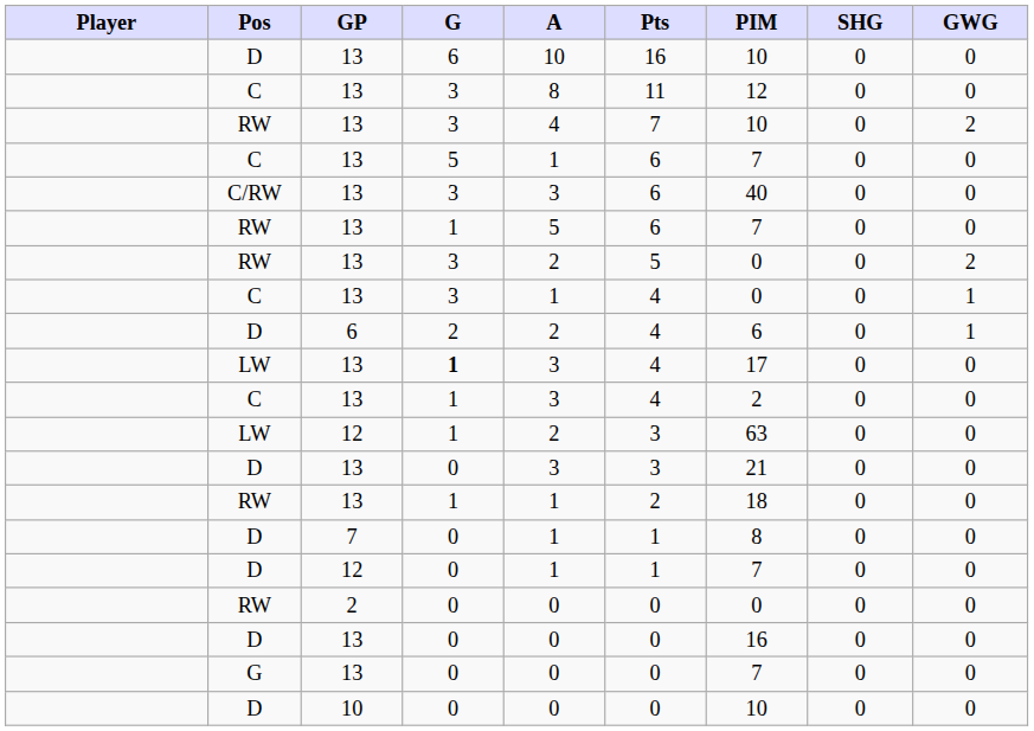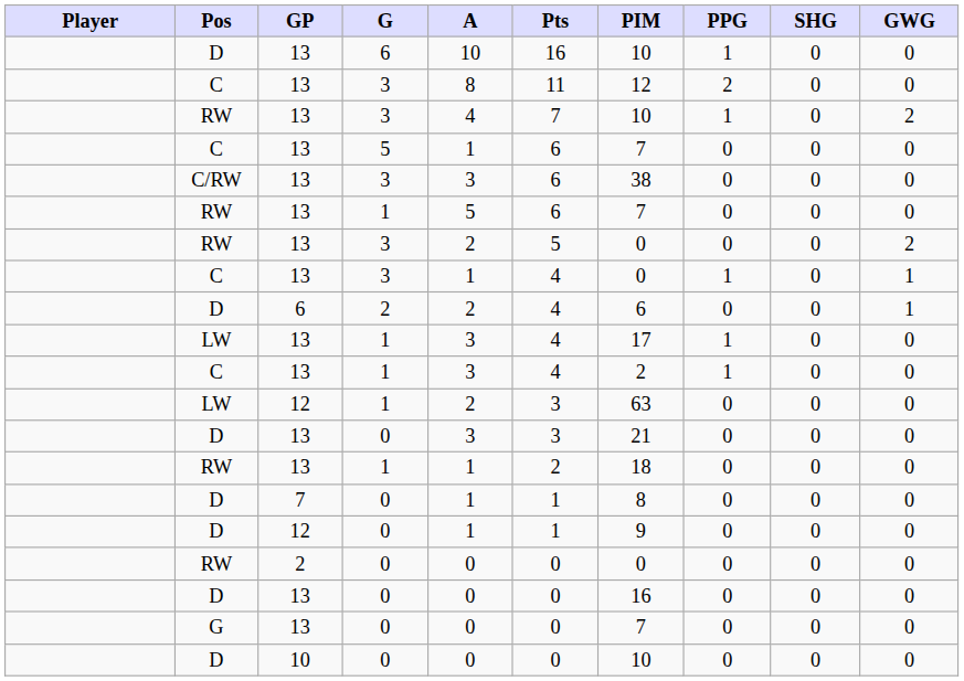 <table style="width:60%;" class="wikitable sortable">
 <tr style="text-align:center;">
 <th style="background:#ddf; width:10%;">Player</th>
 <th style="background:#ddf; width:3%;" title="Position">Pos</th>
 <th style="background:#ddf; width:5%;" title="Games played">GP</th>
 <th style="background:#ddf; width:5%;" title="Goals">G</th>
 <th style="background:#ddf; width:5%;" title="Assists">A</th>
 <th style="background:#ddf; width:5%;" title="Points">Pts</th>
 <th style="background:#ddf; width:5%;" title="Penalties in Minutes">PIM</th>
+<th style="background:#ddf; width:5%;" title="Power Play Goals">PPG</th>
 <th style="background:#ddf; width:5%;" title="Short-handed Goals">SHG</th>
 <th style="background:#ddf; width:5%;" title="Game-winning Goals">GWG</th>
 </tr>
 <tr style="text-align:center;">
 <td style="text-align:right;"></td>
 <td>D</td>
 <td>13</td>
 <td>6</td>
 <td>10</td>
 <td>16</td>
 <td>10</td>
+<td>1</td>
 <td>0</td>
 <td>0</td>
 </tr>
 <tr style="text-align:center;">
 <td style="text-align:right;"></td>
 <td>C</td>
 <td>13</td>
 <td>3</td>
 <td>8</td>
 <td>11</td>
 <td>12</td>
+<td>2</td>
 <td>0</td>
 <td>0</td>
 </tr>
 <tr style="text-align:center;">
 <td style="text-align:right;"></td>
 <td>RW</td>
 <td>13</td>
 <td>3</td>
 <td>4</td>
 <td>7</td>
 <td>10</td>
+<td>1</td>
 <td>0</td>
 <td>2</td>
 </tr>
 <tr style="text-align:center;">
 <td style="text-align:right;"></td>
 <td>C</td>
 <td>13</td>
 <td>5</td>
 <td>1</td>
 <td>6</td>
 <td>7</td>
 <td>0</td>
 <td>0</td>
+<td>0</td>
 </tr>
 <tr style="text-align:center;">
 <td style="text-align:right;"></td>
 <td>C/RW</td>
 <td>13</td>
 <td>3</td>
 <td>3</td>
 <td>6</td>
-<td>40</td>
+<td>38</td>
+<td>0</td>
 <td>0</td>
 <td>0</td>
 </tr>
 <tr style="text-align:center;">
 <td style="text-align:right;"></td>
 <td>RW</td>
 <td>13</td>
 <td>1</td>
 <td>5</td>
 <td>6</td>
 <td>7</td>
 <td>0</td>
 <td>0</td>
+<td>0</td>
 </tr>
 <tr style="text-align:center;">
 <td style="text-align:right;"></td>
 <td>RW</td>
 <td>13</td>
 <td>3</td>
 <td>2</td>
 <td>5</td>
+<td>0</td>
 <td>0</td>
 <td>0</td>
 <td>2</td>
 </tr>
 <tr style="text-align:center;">
 <td style="text-align:right;"></td>
 <td>C</td>
 <td>13</td>
 <td>3</td>
 <td>1</td>
 <td>4</td>
 <td>0</td>
+<td>1</td>
 <td>0</td>
 <td>1</td>
 </tr>
 <tr style="text-align:center;">
 <td style="text-align:right;"></td>
 <td>D</td>
 <td>6</td>
 <td>2</td>
 <td>2</td>
 <td>4</td>
 <td>6</td>
 <td>0</td>
+<td>0</td>
 <td>1</td>
 </tr>
 <tr style="text-align:center;">
 <td style="text-align:right;"></td>
 <td>LW</td>
 <td>13</td>
-<td><strong>1</strong></td>
+<td>1</td>
 <td>3</td>
 <td>4</td>
 <td>17</td>
+<td>1</td>
 <td>0</td>
 <td>0</td>
 </tr>
 <tr style="text-align:center;">
 <td style="text-align:right;"></td>
 <td>C</td>
 <td>13</td>
 <td>1</td>
 <td>3</td>
 <td>4</td>
 <td>2</td>
+<td>1</td>
 <td>0</td>
 <td>0</td>
 </tr>
 <tr style="text-align:center;">
 <td style="text-align:right;"></td>
 <td>LW</td>
 <td>12</td>
 <td>1</td>
 <td>2</td>
 <td>3</td>
 <td>63</td>
 <td>0</td>
 <td>0</td>
+<td>0</td>
 </tr>
 <tr style="text-align:center;">
 <td style="text-align:right;"></td>
 <td>D</td>
 <td>13</td>
 <td>0</td>
 <td>3</td>
 <td>3</td>
 <td>21</td>
+<td>0</td>
 <td>0</td>
 <td>0</td>
 </tr>
 <tr style="text-align:center;">
 <td style="text-align:right;"></td>
 <td>RW</td>
 <td>13</td>
 <td>1</td>
 <td>1</td>
 <td>2</td>
 <td>18</td>
 <td>0</td>
 <td>0</td>
+<td>0</td>
 </tr>
 <tr style="text-align:center;">
 <td style="text-align:right;"></td>
 <td>D</td>
 <td>7</td>
 <td>0</td>
 <td>1</td>
 <td>1</td>
 <td>8</td>
 <td>0</td>
 <td>0</td>
+<td>0</td>
 </tr>
 <tr style="text-align:center;">
 <td style="text-align:right;"></td>
 <td>D</td>
 <td>12</td>
 <td>0</td>
 <td>1</td>
 <td>1</td>
-<td>7</td>
+<td>9</td>
+<td>0</td>
 <td>0</td>
 <td>0</td>
 </tr>
 <tr style="text-align:center;">
 <td style="text-align:right;"></td>
 <td>RW</td>
 <td>2</td>
+<td>0</td>
 <td>0</td>
 <td>0</td>
 <td>0</td>
 <td>0</td>
 <td>0</td>
 <td>0</td>
 </tr>
 <tr style="text-align:center;">
 <td style="text-align:right;"></td>
 <td>D</td>
 <td>13</td>
 <td>0</td>
 <td>0</td>
 <td>0</td>
 <td>16</td>
 <td>0</td>
 <td>0</td>
+<td>0</td>
 </tr>
 <tr style="text-align:center;">
 <td style="text-align:right;"></td>
 <td>G</td>
 <td>13</td>
 <td>0</td>
 <td>0</td>
 <td>0</td>
 <td>7</td>
+<td>0</td>
 <td>0</td>
 <td>0</td>
 </tr>
 <tr style="text-align:center;">
 <td style="text-align:right;"></td>
 <td>D</td>
 <td>10</td>
 <td>0</td>
 <td>0</td>
 <td>0</td>
 <td>10</td>
 <td>0</td>
 <td>0</td>
+<td>0</td>
 </tr>
 </table>
